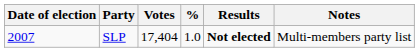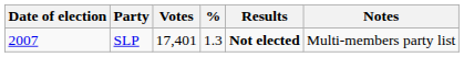 <table class="wikitable">
 <tr>
 <th>Date of election</th>
 <th>Party</th>
 <th>Votes</th>
 <th>%</th>
 <th>Results</th>
 <th>Notes</th>
 </tr>
 <tr>
 <td><a href='#'>2007</a></td>
 <td><a href='#'>SLP</a></td>
-<td>17,404</td>
-<td>1.0</td>
+<td>17,401</td>
+<td>1.3</td>
 <td><strong>Not elected</strong></td>
 <td>Multi-members party list</td>
 </tr>
 </table>
